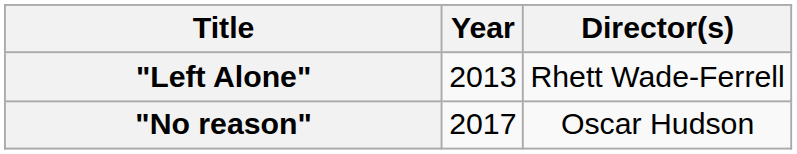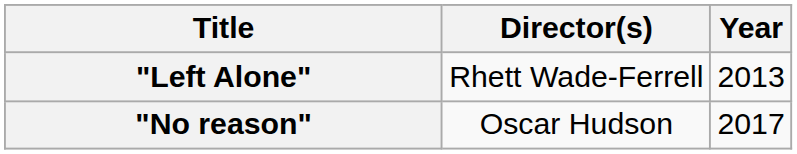 <table class="wikitable plainrowheaders" style="text-align:center;">
 <tr>
 <th scope="col" style="width:14em;">Title</th>
+<th scope="col">Director(s)</th>
 <th scope="col">Year</th>
-<th scope="col">Director(s)</th>
 </tr>
 <tr>
 <th scope="row">"Left Alone"<br></th>
+<td>Rhett Wade-Ferrell</td>
 <td>2013</td>
-<td>Rhett Wade-Ferrell</td>
 </tr>
 <tr>
 <th scope="row">"No reason"<br></th>
+<td>Oscar Hudson</td>
 <td>2017</td>
-<td>Oscar Hudson</td>
 </tr>
 </table>
